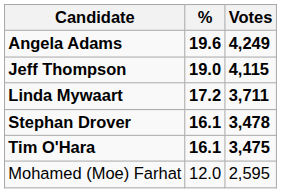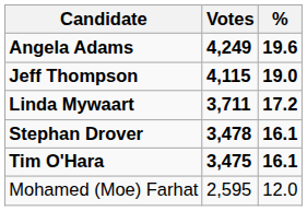 <table class="wikitable">
 <tr>
 <th>Candidate</th>
+<th>Votes</th>
 <th>%</th>
-<th>Votes</th>
 </tr>
 <tr>
 <td><strong>Angela Adams</strong></td>
+<td><strong>4,249</strong></td>
 <td><strong>19.6</strong></td>
-<td><strong>4,249</strong></td>
 </tr>
 <tr>
 <td><strong>Jeff Thompson</strong></td>
+<td><strong>4,115</strong></td>
 <td><strong>19.0</strong></td>
-<td><strong>4,115</strong></td>
 </tr>
 <tr>
 <td><strong>Linda Mywaart</strong></td>
+<td><strong>3,711</strong></td>
 <td><strong>17.2</strong></td>
-<td><strong>3,711</strong></td>
 </tr>
 <tr>
 <td><strong>Stephan Drover</strong></td>
+<td><strong>3,478</strong></td>
 <td><strong>16.1</strong></td>
-<td><strong>3,478</strong></td>
 </tr>
 <tr>
 <td><strong>Tim O'Hara</strong></td>
+<td><strong>3,475</strong></td>
 <td><strong>16.1</strong></td>
-<td><strong>3,475</strong></td>
 </tr>
 <tr>
 <td>Mohamed (Moe) Farhat</td>
+<td>2,595</td>
 <td>12.0</td>
-<td>2,595</td>
 </tr>
 </table>
